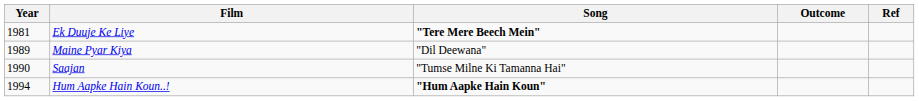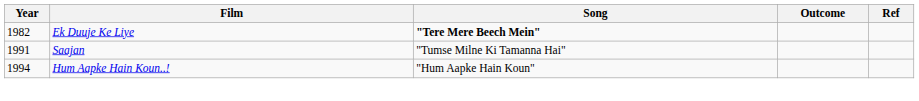 <table class="wikitable sortable" style="width:100%;">
 <tr>
 <th width=5%>Year</th>
 <th style="width:40%;">Film</th>
 <th style="width:40%;">Song</th>
 <th style="width:10%;">Outcome</th>
 <th style="width:5%;">Ref</th>
 </tr>
 <tr>
-<td>1981</td>
+<td>1982</td>
 <td><em><a href='#'>Ek Duuje Ke Liye</a></em></td>
 <td><strong>"Tere Mere Beech Mein"</strong></td>
 <td></td>
 <td></td>
 </tr>
 <tr>
-<td>1989</td>
-<td><em><a href='#'>Maine Pyar Kiya</a></em></td>
-<td>"Dil Deewana"</td>
-<td></td>
-<td></td>
-</tr>
-<tr>
-<td>1990</td>
+<td>1991</td>
 <td><em><a href='#'>Saajan</a></em></td>
 <td>"Tumse Milne Ki Tamanna Hai"</td>
 <td></td>
 <td></td>
 </tr>
 <tr>
 <td>1994</td>
 <td><em><a href='#'>Hum Aapke Hain Koun..!</a></em></td>
-<td><strong>"Hum Aapke Hain Koun"</strong></td>
+<td>"Hum Aapke Hain Koun"</td>
 <td></td>
 <td></td>
 </tr>
 </table>
